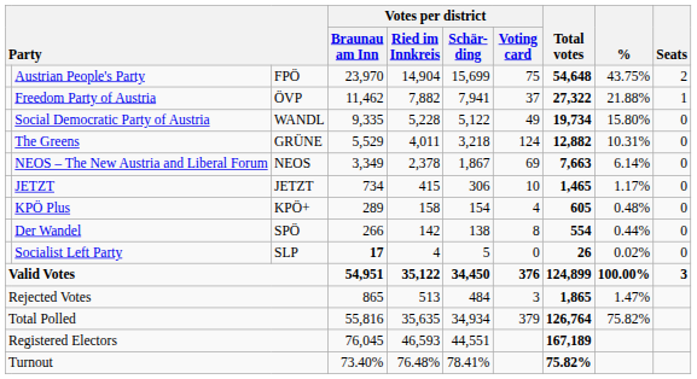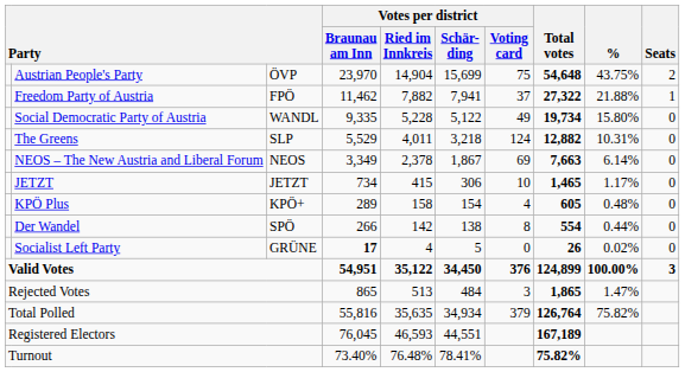 <table class="wikitable" border="1" style="text-align:right;">
 <tr>
 <th style="text-align:left;" valign=bottom rowspan=2 colspan=3>Party</th>
 <th colspan=4>Votes per district</th>
 <th align=center valign=bottom rowspan=2 width="50">Total<br>votes</th>
 <th align=center valign=bottom rowspan=2 width="50">%</th>
 <th align=center valign=bottom rowspan=2>Seats</th>
 </tr>
 <tr>
 <th align=center valign=bottom width="50"><a href='#'>Braunau<br>am Inn</a></th>
 <th align=center valign=bottom width="50"><a href='#'>Ried im<br>Innkreis</a></th>
 <th align=center valign=bottom width="50"><a href='#'>Schär-<br>ding</a></th>
 <th align=center valign=bottom width="50"><a href='#'>Voting<br>card</a></th>
 </tr>
 <tr>
 <td></td>
 <td align=left><a href='#'>Austrian People's Party</a></td>
-<td align=left>FPÖ</td>
+<td align=left>ÖVP</td>
 <td>23,970</td>
 <td>14,904</td>
 <td>15,699</td>
 <td>75</td>
 <td><strong>54,648</strong></td>
 <td>43.75%</td>
 <td>2</td>
 </tr>
 <tr>
 <td></td>
 <td align=left><a href='#'>Freedom Party of Austria</a></td>
-<td align=left>ÖVP</td>
+<td align=left>FPÖ</td>
 <td>11,462</td>
 <td>7,882</td>
 <td>7,941</td>
 <td>37</td>
 <td><strong>27,322</strong></td>
 <td>21.88%</td>
 <td>1</td>
 </tr>
 <tr>
 <td></td>
 <td align=left><a href='#'>Social Democratic Party of Austria</a></td>
 <td align=left>WANDL</td>
 <td>9,335</td>
 <td>5,228</td>
 <td>5,122</td>
 <td>49</td>
 <td><strong>19,734</strong></td>
 <td>15.80%</td>
 <td>0</td>
 </tr>
 <tr>
 <td></td>
 <td align=left><a href='#'>The Greens</a></td>
-<td align=left>GRÜNE</td>
+<td align=left>SLP</td>
 <td>5,529</td>
 <td>4,011</td>
 <td>3,218</td>
 <td>124</td>
 <td><strong>12,882</strong></td>
 <td>10.31%</td>
 <td>0</td>
 </tr>
 <tr>
 <td></td>
 <td align=left style="white-space: nowrap;"><a href='#'>NEOS – The New Austria and Liberal Forum</a></td>
 <td align=left>NEOS</td>
 <td>3,349</td>
 <td>2,378</td>
 <td>1,867</td>
 <td>69</td>
 <td><strong>7,663</strong></td>
 <td>6.14%</td>
 <td>0</td>
 </tr>
 <tr>
 <td></td>
 <td align=left><a href='#'>JETZT</a></td>
 <td align=left>JETZT</td>
 <td>734</td>
 <td>415</td>
 <td>306</td>
 <td>10</td>
 <td><strong>1,465</strong></td>
 <td>1.17%</td>
 <td>0</td>
 </tr>
 <tr>
 <td></td>
 <td align=left><a href='#'>KPÖ Plus</a></td>
 <td align=left>KPÖ+</td>
 <td>289</td>
 <td>158</td>
 <td>154</td>
 <td>4</td>
 <td><strong>605</strong></td>
 <td>0.48%</td>
 <td>0</td>
 </tr>
 <tr>
 <td></td>
 <td align=left><a href='#'>Der Wandel</a></td>
 <td align=left>SPÖ</td>
 <td>266</td>
 <td>142</td>
 <td>138</td>
 <td>8</td>
 <td><strong>554</strong></td>
 <td>0.44%</td>
 <td>0</td>
 </tr>
 <tr>
 <td></td>
 <td align=left><a href='#'>Socialist Left Party</a></td>
-<td align=left>SLP</td>
+<td align=left>GRÜNE</td>
 <td><strong>17</strong></td>
 <td>4</td>
 <td>5</td>
 <td>0</td>
 <td><strong>26</strong></td>
 <td>0.02%</td>
 <td>0</td>
 </tr>
 <tr style="font-weight:bold">
 <td align=left colspan=3>Valid Votes</td>
 <td>54,951</td>
 <td>35,122</td>
 <td>34,450</td>
 <td>376</td>
 <td>124,899</td>
 <td>100.00%</td>
 <td>3</td>
 </tr>
 <tr>
 <td align=left colspan=3>Rejected Votes</td>
 <td>865</td>
 <td>513</td>
 <td>484</td>
 <td>3</td>
 <td><strong>1,865</strong></td>
 <td>1.47%</td>
 <td></td>
 </tr>
 <tr>
 <td align=left colspan=3>Total Polled</td>
 <td>55,816</td>
 <td>35,635</td>
 <td>34,934</td>
 <td>379</td>
 <td><strong>126,764</strong></td>
 <td>75.82%</td>
 <td></td>
 </tr>
 <tr>
 <td align=left colspan=3>Registered Electors</td>
 <td>76,045</td>
 <td>46,593</td>
 <td>44,551</td>
 <td></td>
 <td><strong>167,189</strong></td>
 <td></td>
 <td></td>
 </tr>
 <tr>
 <td align=left colspan=3>Turnout</td>
 <td>73.40%</td>
 <td>76.48%</td>
 <td>78.41%</td>
 <td></td>
 <td><strong>75.82%</strong></td>
 <td></td>
 <td></td>
 </tr>
 </table>
